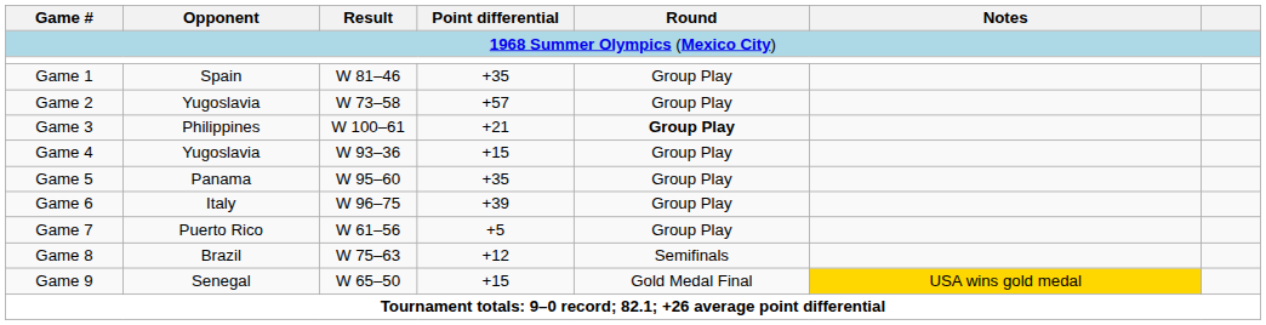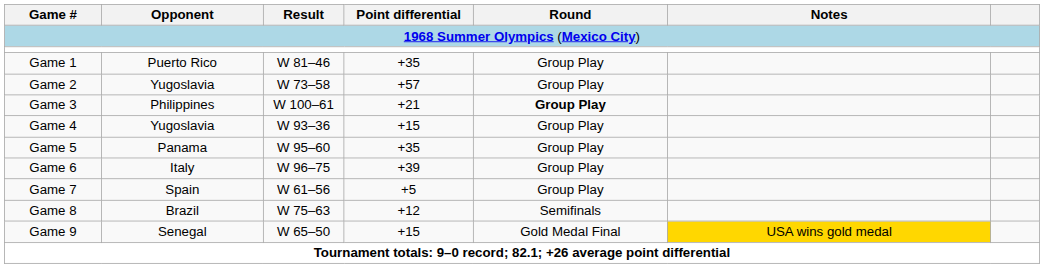 <table class="wikitable">
 <tr>
 <th width=6%>Game #</th>
 <th width=10%>Opponent</th>
 <th width=05%>Result</th>
 <th width=8%>Point differential</th>
 <th width=12%>Round</th>
 <th width=20%>Notes</th>
 <th width=3%></th>
 </tr>
 <tr>
 <td colspan="7"  style="text-align:center; background:lightblue;"><span><strong><a href='#'>1968 Summer Olympics</a></strong> (<strong><a href='#'>Mexico City</a></strong>)</span></td>
 </tr>
 <tr>
 <td colspan="7"  style="text-align:center; background:white;"></td>
 </tr>
 <tr>
 <td align=center>Game 1</td>
-<td align=center>Spain</td>
+<td align=center>Puerto Rico</td>
 <td align=center>W 81–46</td>
 <td align=center>+35</td>
 <td align=center>Group Play</td>
 <td align=center></td>
 <td align=center></td>
 </tr>
 <tr>
 <td align=center>Game 2</td>
 <td align=center>Yugoslavia</td>
 <td align=center>W 73–58</td>
 <td align=center>+57</td>
 <td align=center>Group Play</td>
 <td align=center></td>
 <td align=center></td>
 </tr>
 <tr>
 <td align=center>Game 3</td>
 <td align=center>Philippines</td>
 <td align=center>W 100–61</td>
 <td align=center>+21</td>
 <td align=center><strong>Group Play</strong></td>
 <td align=center></td>
 <td align=center></td>
 </tr>
 <tr>
 <td align=center>Game 4</td>
 <td align=center>Yugoslavia</td>
 <td align=center>W 93–36</td>
 <td align=center>+15</td>
 <td align=center>Group Play</td>
 <td align=center></td>
 <td align=center></td>
 </tr>
 <tr>
 <td align=center>Game 5</td>
 <td align=center>Panama</td>
 <td align=center>W 95–60</td>
 <td align=center>+35</td>
 <td align=center>Group Play</td>
 <td align=center></td>
 <td align=center></td>
 </tr>
 <tr>
 <td align=center>Game 6</td>
 <td align=center>Italy</td>
 <td align=center>W 96–75</td>
 <td align=center>+39</td>
 <td align=center>Group Play</td>
 <td align=center></td>
 <td align=center></td>
 </tr>
 <tr>
 <td align=center>Game 7</td>
-<td align=center>Puerto Rico</td>
+<td align=center>Spain</td>
 <td align=center>W 61–56</td>
 <td align=center>+5</td>
 <td align=center>Group Play</td>
 <td align=center></td>
 <td align=center></td>
 </tr>
 <tr>
 <td align=center>Game 8</td>
 <td align=center>Brazil</td>
 <td align=center>W 75–63</td>
 <td align=center>+12</td>
 <td align=center>Semifinals</td>
 <td align=center></td>
 <td align=center></td>
 </tr>
 <tr>
 <td align=center>Game 9</td>
 <td align=center>Senegal</td>
 <td align=center>W 65–50</td>
 <td align=center>+15</td>
 <td align=center>Gold Medal Final</td>
 <td style="text-align:center; background:gold;">USA wins gold medal </td>
 <td align=center></td>
 </tr>
 <tr>
 <td colspan="7"  style="text-align:center; background:white;"><span><strong>Tournament totals: 9–0 record; 82.1; +26 average point differential</strong></span></td>
 </tr>
 </table>
